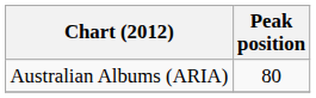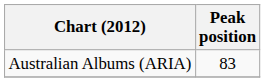 <table class="wikitable plainrowheaders">
 <tr>
 <th>Chart (2012)</th>
 <th>Peak<br>position</th>
 </tr>
 <tr>
 <td>Australian Albums (ARIA)</td>
-<td align="center">80</td>
+<td align="center">83</td>
 </tr>
 <tr>
 </tr>
 </table>
